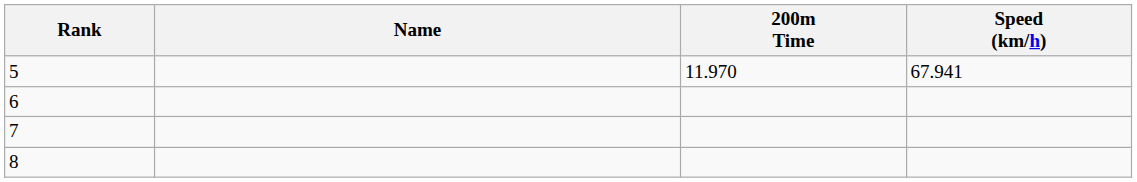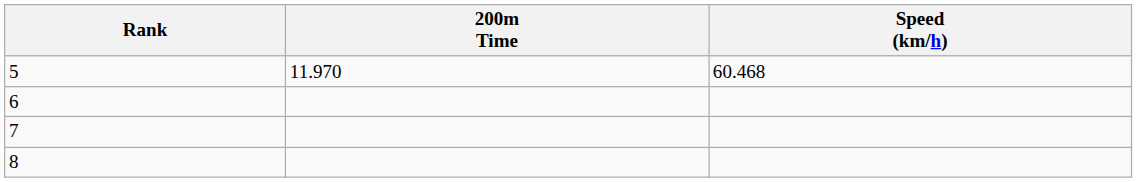 <table class="wikitable" width=75%>
 <tr>
 <th width=20>Rank</th>
-<th width=150>Name</th>
 <th width=60>200m<br>Time</th>
 <th width=60>Speed<br>(km/<a href='#'>h</a>)</th>
 </tr>
 <tr>
 <td>5</td>
-<td></td>
 <td>11.970</td>
-<td>67.941</td>
+<td>60.468</td>
 </tr>
 <tr>
 <td>6</td>
-<td></td>
 <td></td>
 <td></td>
 </tr>
 <tr>
 <td>7</td>
 <td></td>
 <td></td>
-<td></td>
 </tr>
 <tr>
 <td>8</td>
 <td></td>
 <td></td>
-<td></td>
 </tr>
 </table>
